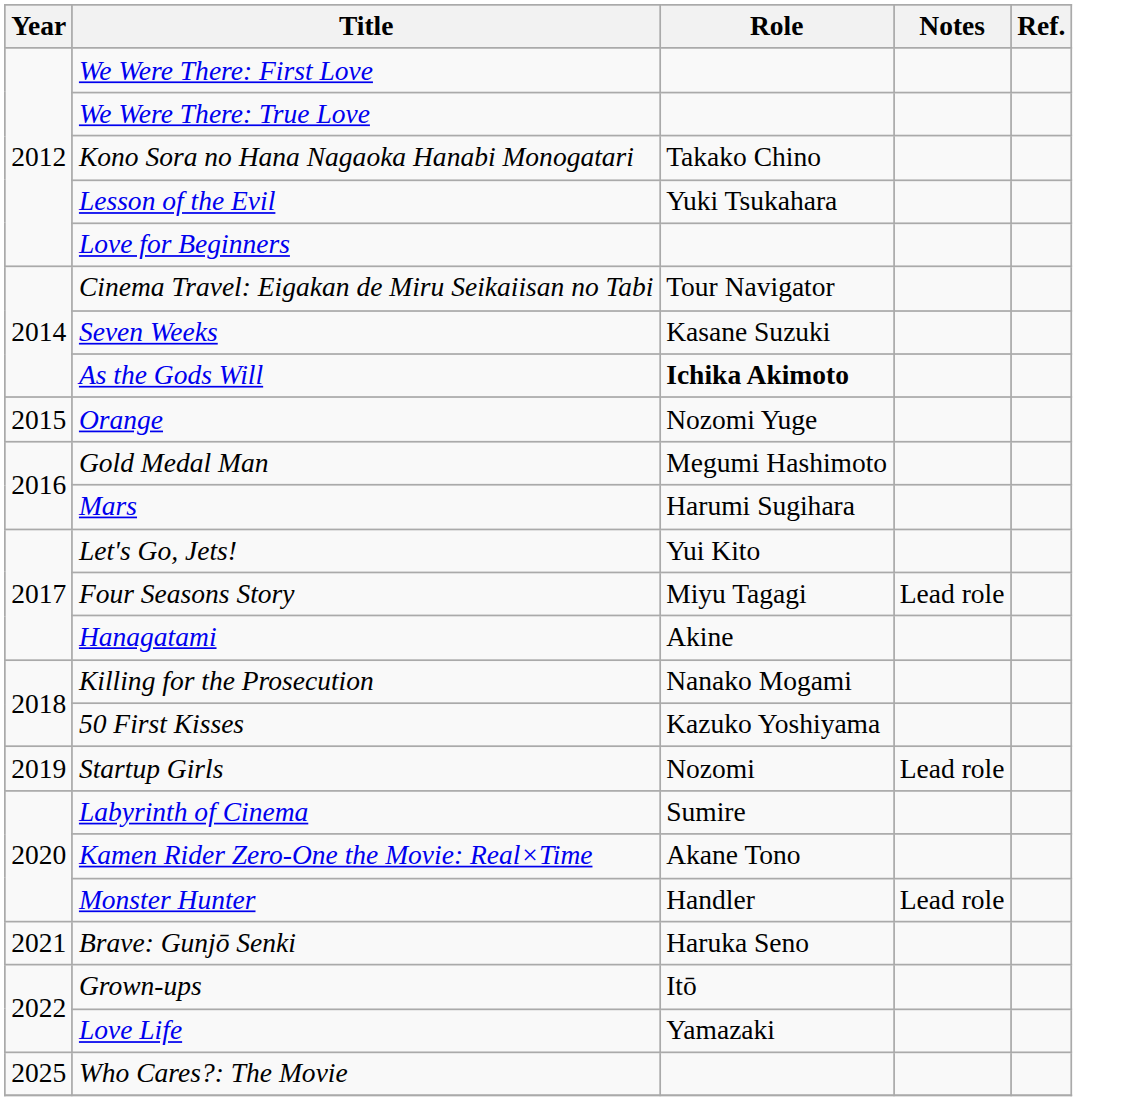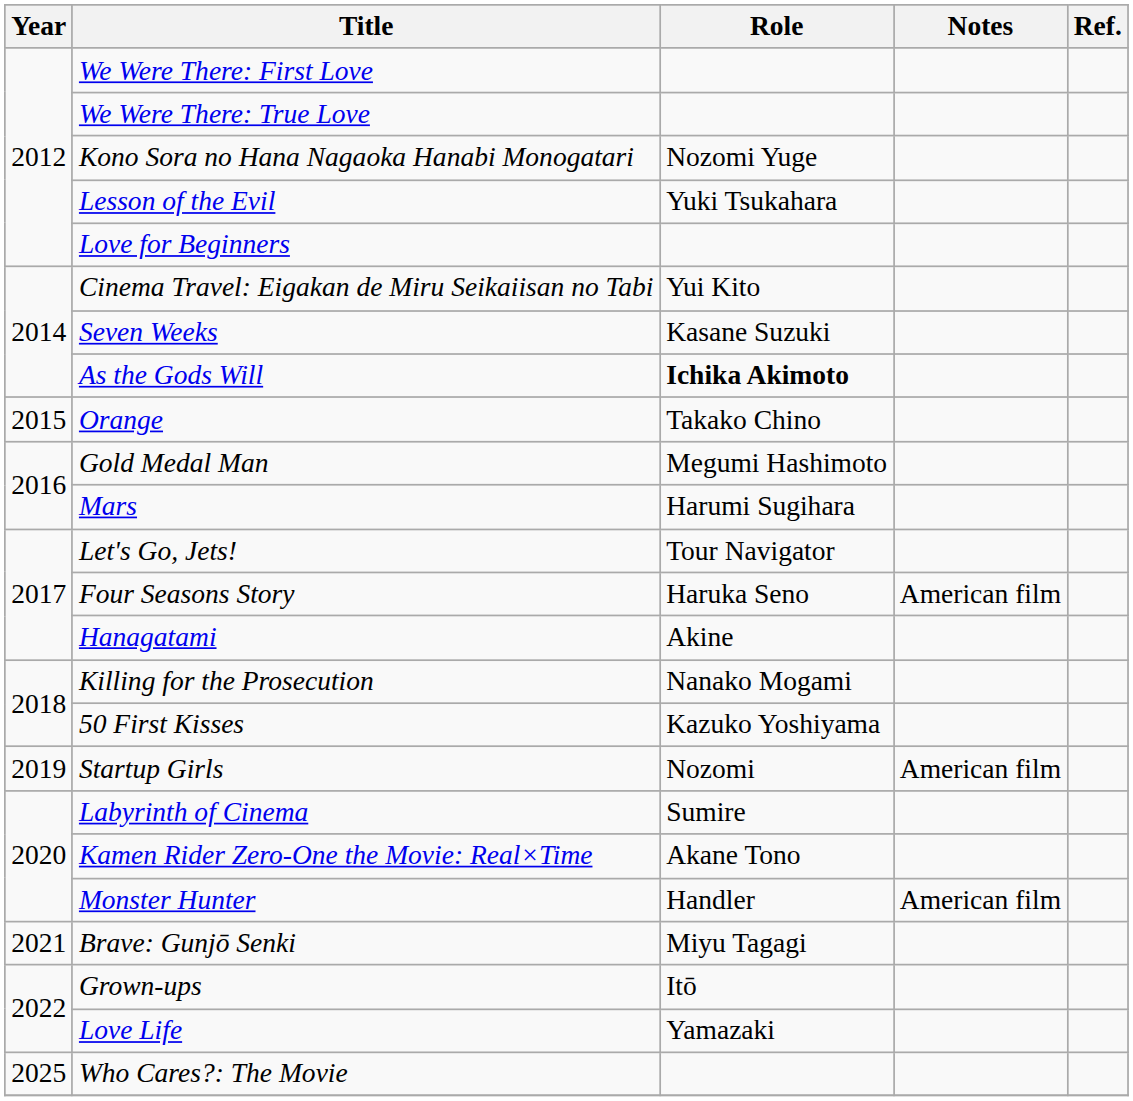 <table class="wikitable">
 <tr>
 <th>Year</th>
 <th>Title</th>
 <th>Role</th>
 <th>Notes</th>
 <th>Ref.</th>
 </tr>
 <tr>
 <td rowspan="5">2012</td>
 <td><em><a href='#'>We Were There: First Love</a></em></td>
 <td></td>
 <td></td>
 <td></td>
 </tr>
 <tr>
 <td><em><a href='#'>We Were There: True Love</a></em></td>
 <td></td>
 <td></td>
 <td></td>
 </tr>
 <tr>
 <td><em>Kono Sora no Hana Nagaoka Hanabi Monogatari</em></td>
-<td>Takako Chino</td>
+<td>Nozomi Yuge</td>
 <td></td>
 <td></td>
 </tr>
 <tr>
 <td><em><a href='#'>Lesson of the Evil</a></em></td>
 <td>Yuki Tsukahara</td>
 <td></td>
 <td></td>
 </tr>
 <tr>
 <td><em><a href='#'>Love for Beginners</a></em></td>
 <td></td>
 <td></td>
 <td></td>
 </tr>
 <tr>
 <td rowspan="3">2014</td>
 <td><em>Cinema Travel: Eigakan de Miru Seikaiisan no Tabi</em></td>
-<td>Tour Navigator</td>
+<td>Yui Kito</td>
 <td></td>
 <td></td>
 </tr>
 <tr>
 <td><em><a href='#'>Seven Weeks</a></em></td>
 <td>Kasane Suzuki</td>
 <td></td>
 <td></td>
 </tr>
 <tr>
 <td><em><a href='#'>As the Gods Will</a></em></td>
 <td><strong>Ichika Akimoto</strong></td>
 <td></td>
 <td></td>
 </tr>
 <tr>
 <td>2015</td>
 <td><em><a href='#'>Orange</a></em></td>
-<td>Nozomi Yuge</td>
+<td>Takako Chino</td>
 <td></td>
 <td></td>
 </tr>
 <tr>
 <td rowspan="2">2016</td>
 <td><em>Gold Medal Man</em></td>
 <td>Megumi Hashimoto</td>
 <td></td>
 <td></td>
 </tr>
 <tr>
 <td><em><a href='#'>Mars</a></em></td>
 <td>Harumi Sugihara</td>
 <td></td>
 <td></td>
 </tr>
 <tr>
 <td rowspan="3">2017</td>
 <td><em>Let's Go, Jets!</em></td>
-<td>Yui Kito</td>
+<td>Tour Navigator</td>
 <td></td>
 <td></td>
 </tr>
 <tr>
 <td><em>Four Seasons Story</em></td>
-<td>Miyu Tagagi</td>
-<td>Lead role</td>
+<td>Haruka Seno</td>
+<td>American film</td>
 <td></td>
 </tr>
 <tr>
 <td><em><a href='#'>Hanagatami</a></em></td>
 <td>Akine</td>
 <td></td>
 <td></td>
 </tr>
 <tr>
 <td rowspan="2">2018</td>
 <td><em>Killing for the Prosecution</em></td>
 <td>Nanako Mogami</td>
 <td></td>
 <td></td>
 </tr>
 <tr>
 <td><em>50 First Kisses</em></td>
 <td>Kazuko Yoshiyama</td>
 <td></td>
 <td></td>
 </tr>
 <tr>
 <td rowspan="1">2019</td>
 <td><em>Startup Girls</em></td>
 <td>Nozomi</td>
-<td>Lead role</td>
+<td>American film</td>
 <td></td>
 </tr>
 <tr>
 <td rowspan="3">2020</td>
 <td><em><a href='#'>Labyrinth of Cinema</a></em></td>
 <td>Sumire</td>
 <td></td>
 <td></td>
 </tr>
 <tr>
 <td><em><a href='#'>Kamen Rider Zero-One the Movie: Real×Time</a></em></td>
 <td>Akane Tono</td>
 <td></td>
 <td></td>
 </tr>
 <tr>
 <td><em><a href='#'>Monster Hunter</a></em></td>
 <td>Handler</td>
-<td>Lead role</td>
+<td>American film</td>
 <td></td>
 </tr>
 <tr>
 <td rowspan="1">2021</td>
 <td><em>Brave: Gunjō Senki</em></td>
-<td>Haruka Seno</td>
+<td>Miyu Tagagi</td>
 <td></td>
 <td></td>
 </tr>
 <tr>
 <td rowspan="2">2022</td>
 <td><em>Grown-ups</em></td>
 <td>Itō</td>
 <td></td>
 <td></td>
 </tr>
 <tr>
 <td><em><a href='#'>Love Life</a></em></td>
 <td>Yamazaki</td>
 <td></td>
 <td></td>
 </tr>
 <tr>
 <td>2025</td>
 <td><em>Who Cares?: The Movie</em></td>
 <td></td>
 <td></td>
 <td></td>
 </tr>
 <tr>
 </tr>
 </table>
